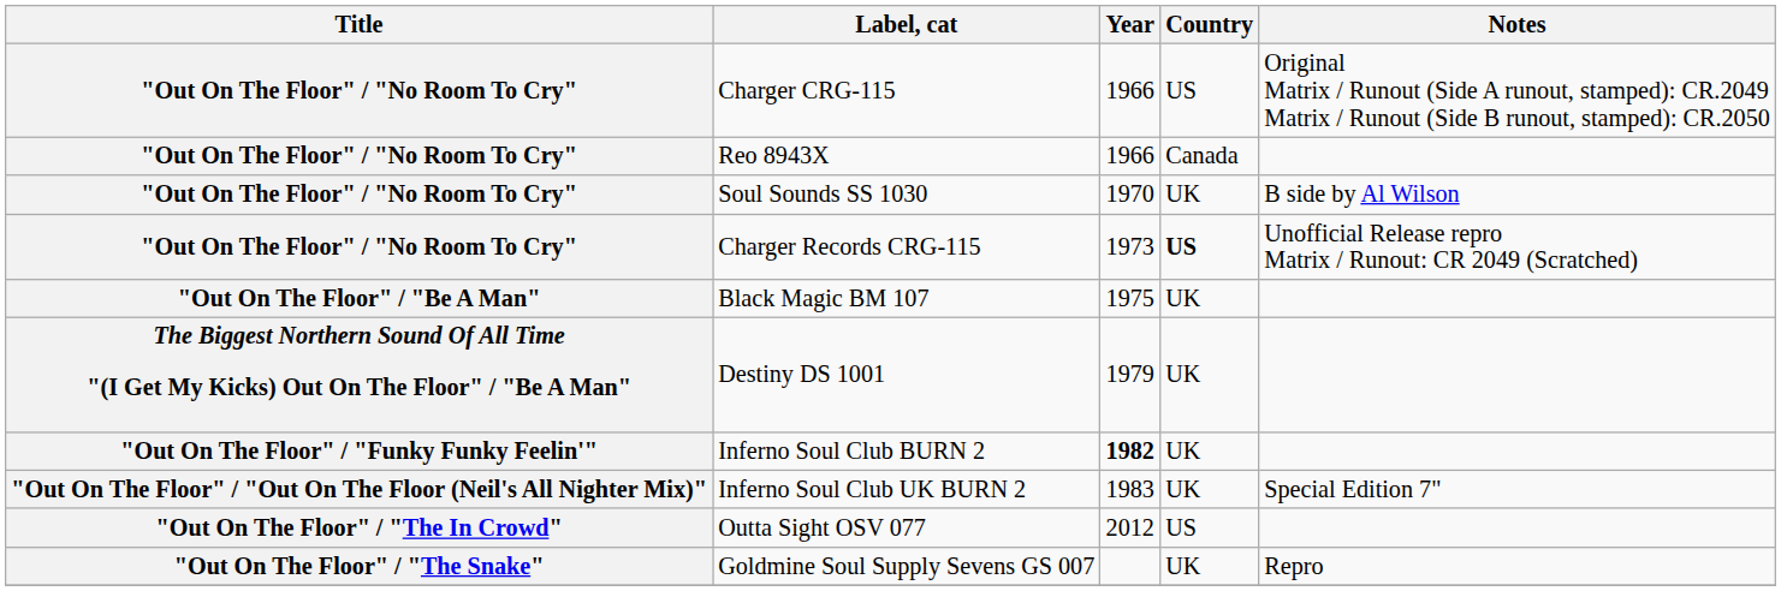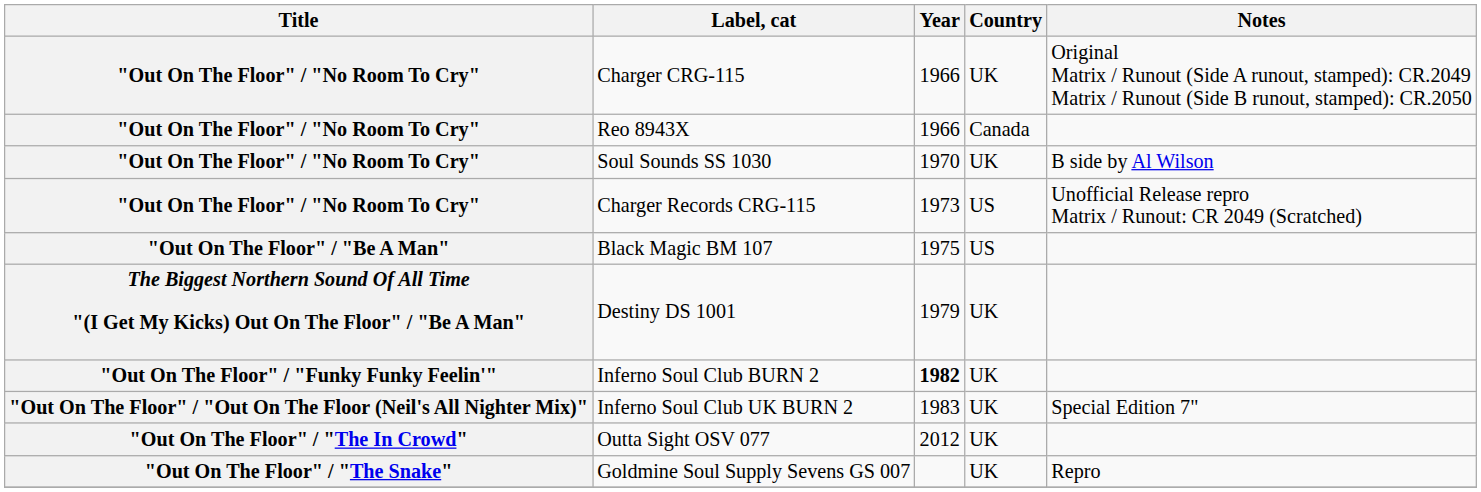 <table class="wikitable plainrowheaders sortable">
 <tr>
 <th scope="col">Title</th>
 <th scope="col">Label, cat</th>
 <th scope="col">Year</th>
 <th scope="col">Country</th>
 <th scope="col" class="unsortable">Notes</th>
 </tr>
 <tr>
 <th scope="row">"Out On The Floor" / "No Room To Cry"</th>
 <td>Charger CRG-115</td>
 <td>1966</td>
-<td>US</td>
+<td>UK</td>
 <td>Original<br>Matrix / Runout (Side A runout, stamped): CR.2049<br>Matrix / Runout (Side B runout, stamped): CR.2050<br></td>
 </tr>
 <tr>
 <th scope="row">"Out On The Floor" / "No Room To Cry"</th>
 <td>Reo 8943X</td>
 <td>1966</td>
 <td>Canada</td>
 <td></td>
 </tr>
 <tr>
 <th scope="row">"Out On The Floor" / "No Room To Cry"</th>
 <td>Soul Sounds SS 1030</td>
 <td>1970</td>
 <td>UK</td>
 <td>B side by <a href='#'>Al Wilson</a></td>
 </tr>
 <tr>
 <th scope="row">"Out On The Floor" / "No Room To Cry"</th>
 <td>Charger Records CRG-115</td>
 <td>1973</td>
-<td><strong>US</strong></td>
+<td>US</td>
 <td>Unofficial Release repro<br>Matrix / Runout: CR 2049 (Scratched)</td>
 </tr>
 <tr>
 <th scope="row">"Out On The Floor" / "Be A Man"</th>
 <td>Black Magic BM 107</td>
 <td>1975</td>
-<td>UK</td>
+<td>US</td>
 <td></td>
 </tr>
 <tr>
 <th scope="row"><em>The Biggest Northern Sound Of All Time</em><p>"(I Get My Kicks) Out On The Floor" / "Be A Man"</p></th>
 <td>Destiny DS 1001</td>
 <td>1979</td>
 <td>UK</td>
 <td></td>
 </tr>
 <tr>
 <th scope="row">"Out On The Floor" / "Funky Funky Feelin'"</th>
 <td>Inferno Soul Club BURN 2</td>
 <td><strong>1982</strong></td>
 <td>UK</td>
 <td></td>
 </tr>
 <tr>
 <th scope="row">"Out On The Floor" / "Out On The Floor (Neil's All Nighter Mix)"</th>
 <td>Inferno Soul Club UK BURN 2</td>
 <td>1983</td>
 <td>UK</td>
 <td>Special Edition 7"</td>
 </tr>
 <tr>
 <th scope="row">"Out On The Floor" / "<a href='#'>The In Crowd</a>"</th>
 <td>Outta Sight OSV 077</td>
 <td>2012</td>
-<td>US</td>
+<td>UK</td>
 <td></td>
 </tr>
 <tr>
 <th scope="row">"Out On The Floor" / "<a href='#'>The Snake</a>"</th>
 <td>Goldmine Soul Supply Sevens GS 007</td>
 <td></td>
 <td>UK</td>
 <td>Repro</td>
 </tr>
 <tr>
 </tr>
 </table>
